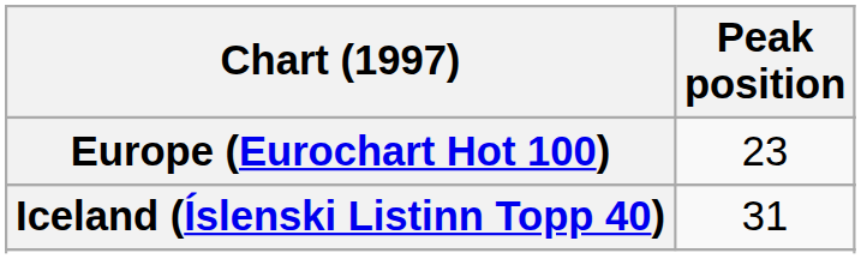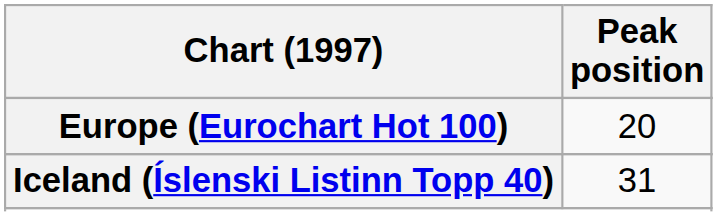 <table class="wikitable sortable plainrowheaders" style="text-align:center">
 <tr>
 <th>Chart (1997)</th>
 <th>Peak<br>position</th>
 </tr>
 <tr>
 </tr>
 <tr>
 <th scope="row">Europe (<a href='#'>Eurochart Hot 100</a>)</th>
-<td>23</td>
+<td>20</td>
 </tr>
 <tr>
 </tr>
 <tr>
 <th scope="row">Iceland (<a href='#'>Íslenski Listinn Topp 40</a>)</th>
 <td>31</td>
 </tr>
 <tr>
 </tr>
 <tr>
 </tr>
 </table>
